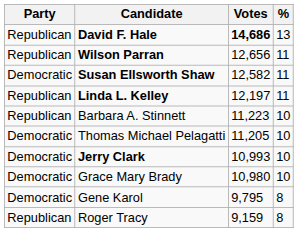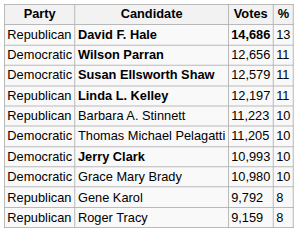 <table class="wikitable">
 <tr>
 <th>Party</th>
 <th>Candidate</th>
 <th>Votes</th>
 <th>%</th>
 </tr>
 <tr>
 <td>Republican</td>
 <td><strong>David F. Hale</strong></td>
 <td><strong>14,686</strong></td>
 <td>13</td>
 </tr>
 <tr>
-<td>Republican</td>
+<td>Democratic</td>
 <td><strong>Wilson Parran</strong></td>
 <td>12,656</td>
 <td>11</td>
 </tr>
 <tr>
 <td>Democratic</td>
 <td><strong>Susan Ellsworth Shaw</strong></td>
-<td>12,582</td>
+<td>12,579</td>
 <td>11</td>
 </tr>
 <tr>
 <td>Republican</td>
 <td><strong>Linda L. Kelley</strong></td>
 <td>12,197</td>
 <td>11</td>
 </tr>
 <tr>
 <td>Republican</td>
 <td>Barbara A. Stinnett</td>
 <td>11,223</td>
 <td>10</td>
 </tr>
 <tr>
 <td>Democratic</td>
 <td>Thomas Michael Pelagatti</td>
 <td>11,205</td>
 <td>10</td>
 </tr>
 <tr>
 <td>Democratic</td>
 <td><strong>Jerry Clark</strong></td>
 <td>10,993</td>
 <td>10</td>
 </tr>
 <tr>
 <td>Democratic</td>
 <td>Grace Mary Brady</td>
 <td>10,980</td>
 <td>10</td>
 </tr>
 <tr>
-<td>Democratic</td>
+<td>Republican</td>
 <td>Gene Karol</td>
-<td>9,795</td>
+<td>9,792</td>
 <td>8</td>
 </tr>
 <tr>
 <td>Republican</td>
 <td>Roger Tracy</td>
 <td>9,159</td>
 <td>8</td>
 </tr>
 </table>
